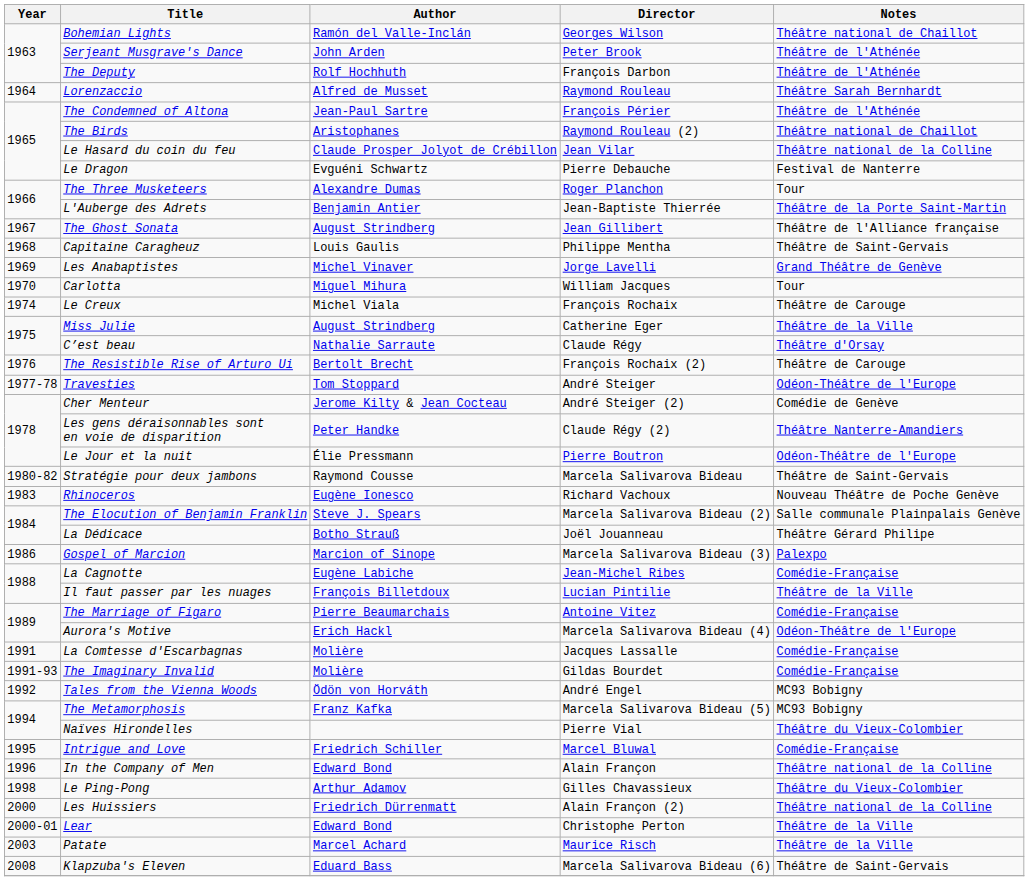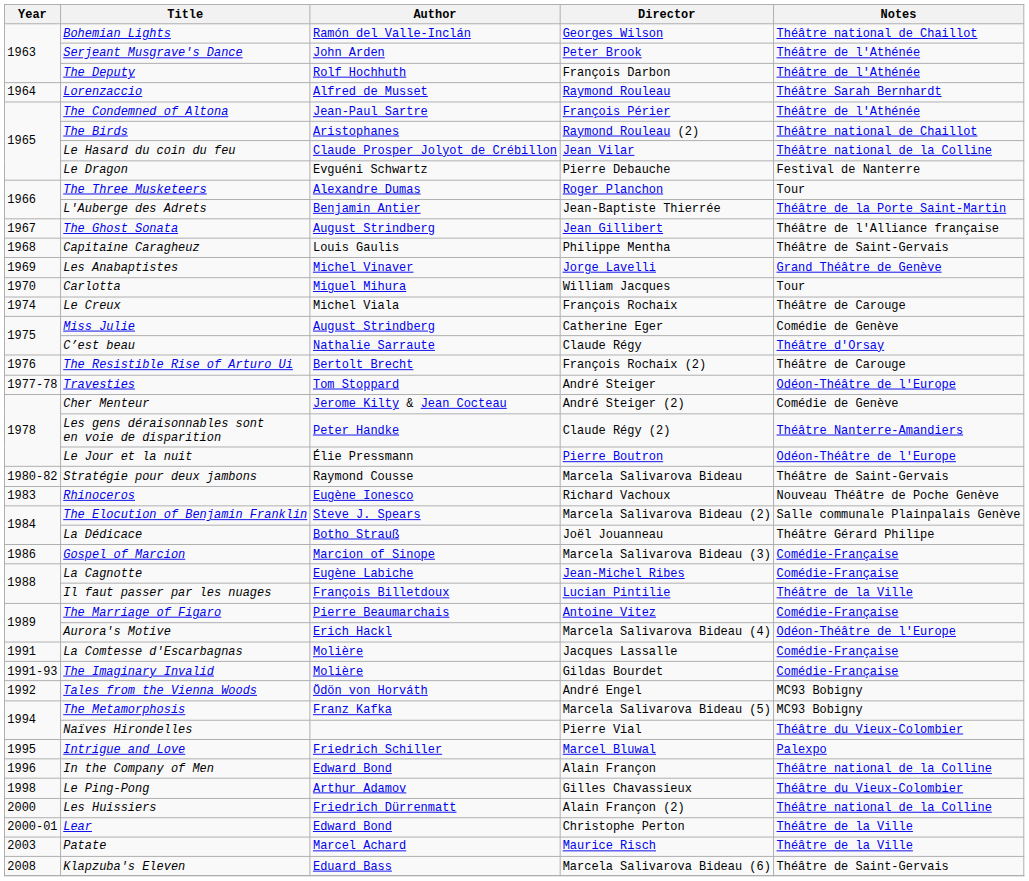 <table class="wikitable">
 <tr>
 <th>Year</th>
 <th>Title</th>
 <th>Author</th>
 <th>Director</th>
 <th>Notes</th>
 </tr>
 <tr>
 <td rowspan=3>1963</td>
 <td><em><a href='#'>Bohemian Lights</a></em></td>
 <td><a href='#'>Ramón del Valle-Inclán</a></td>
 <td><a href='#'>Georges Wilson</a></td>
 <td><a href='#'>Théâtre national de Chaillot</a></td>
 </tr>
 <tr>
 <td><em><a href='#'>Serjeant Musgrave's Dance</a></em></td>
 <td><a href='#'>John Arden</a></td>
 <td><a href='#'>Peter Brook</a></td>
 <td><a href='#'>Théâtre de l'Athénée</a></td>
 </tr>
 <tr>
 <td><em><a href='#'>The Deputy</a></em></td>
 <td><a href='#'>Rolf Hochhuth</a></td>
 <td>François Darbon</td>
 <td><a href='#'>Théâtre de l'Athénée</a></td>
 </tr>
 <tr>
 <td rowspan=1>1964</td>
 <td><em><a href='#'>Lorenzaccio</a></em></td>
 <td><a href='#'>Alfred de Musset</a></td>
 <td><a href='#'>Raymond Rouleau</a></td>
 <td><a href='#'>Théâtre Sarah Bernhardt</a></td>
 </tr>
 <tr>
 <td rowspan=4>1965</td>
 <td><em><a href='#'>The Condemned of Altona</a></em></td>
 <td><a href='#'>Jean-Paul Sartre</a></td>
 <td><a href='#'>François Périer</a></td>
 <td><a href='#'>Théâtre de l'Athénée</a></td>
 </tr>
 <tr>
 <td><em><a href='#'>The Birds</a></em></td>
 <td><a href='#'>Aristophanes</a></td>
 <td><a href='#'>Raymond Rouleau</a> (2)</td>
 <td><a href='#'>Théâtre national de Chaillot</a></td>
 </tr>
 <tr>
 <td><em>Le Hasard du coin du feu</em></td>
 <td><a href='#'>Claude Prosper Jolyot de Crébillon</a></td>
 <td><a href='#'>Jean Vilar</a></td>
 <td><a href='#'>Théâtre national de la Colline</a></td>
 </tr>
 <tr>
 <td><em>Le Dragon</em></td>
 <td>Evguéni Schwartz</td>
 <td>Pierre Debauche</td>
 <td>Festival de Nanterre</td>
 </tr>
 <tr>
 <td rowspan=2>1966</td>
 <td><em><a href='#'>The Three Musketeers</a></em></td>
 <td><a href='#'>Alexandre Dumas</a></td>
 <td><a href='#'>Roger Planchon</a></td>
 <td>Tour</td>
 </tr>
 <tr>
 <td><em>L'Auberge des Adrets</em></td>
 <td><a href='#'>Benjamin Antier</a></td>
 <td>Jean-Baptiste Thierrée</td>
 <td><a href='#'>Théâtre de la Porte Saint-Martin</a></td>
 </tr>
 <tr>
 <td rowspan=1>1967</td>
 <td><em><a href='#'>The Ghost Sonata</a></em></td>
 <td><a href='#'>August Strindberg</a></td>
 <td><a href='#'>Jean Gillibert</a></td>
 <td>Théâtre de l'Alliance française</td>
 </tr>
 <tr>
 <td rowspan=1>1968</td>
 <td><em>Capitaine Caragheuz</em></td>
 <td>Louis Gaulis</td>
 <td>Philippe Mentha</td>
 <td>Théâtre de Saint-Gervais</td>
 </tr>
 <tr>
 <td rowspan=1>1969</td>
 <td><em>Les Anabaptistes</em></td>
 <td><a href='#'>Michel Vinaver</a></td>
 <td><a href='#'>Jorge Lavelli</a></td>
 <td><a href='#'>Grand Théâtre de Genève</a></td>
 </tr>
 <tr>
 <td rowspan=1>1970</td>
 <td><em>Carlotta</em></td>
 <td><a href='#'>Miguel Mihura</a></td>
 <td>William Jacques</td>
 <td>Tour</td>
 </tr>
 <tr>
 <td rowspan=1>1974</td>
 <td><em>Le Creux</em></td>
 <td>Michel Viala</td>
 <td>François Rochaix</td>
 <td>Théâtre de Carouge</td>
 </tr>
 <tr>
 <td rowspan=2>1975</td>
 <td><em><a href='#'>Miss Julie</a></em></td>
 <td><a href='#'>August Strindberg</a></td>
 <td>Catherine Eger</td>
-<td><a href='#'>Théâtre de la Ville</a></td>
+<td>Comédie de Genève</td>
 </tr>
 <tr>
 <td><em>C’est beau</em></td>
 <td><a href='#'>Nathalie Sarraute</a></td>
 <td>Claude Régy</td>
 <td><a href='#'>Théâtre d'Orsay</a></td>
 </tr>
 <tr>
 <td rowspan=1>1976</td>
 <td><em><a href='#'>The Resistible Rise of Arturo Ui</a></em></td>
 <td><a href='#'>Bertolt Brecht</a></td>
 <td>François Rochaix (2)</td>
 <td>Théâtre de Carouge</td>
 </tr>
 <tr>
 <td rowspan=1>1977-78</td>
 <td><em><a href='#'>Travesties</a></em></td>
 <td><a href='#'>Tom Stoppard</a></td>
 <td>André Steiger</td>
 <td><a href='#'>Odéon-Théâtre de l'Europe</a></td>
 </tr>
 <tr>
 <td rowspan=3>1978</td>
 <td><em>Cher Menteur</em></td>
 <td><a href='#'>Jerome Kilty</a> & <a href='#'>Jean Cocteau</a></td>
 <td>André Steiger (2)</td>
 <td>Comédie de Genève</td>
 </tr>
 <tr>
 <td><em>Les gens déraisonnables sont<br> en voie de disparition</em></td>
 <td><a href='#'>Peter Handke</a></td>
 <td>Claude Régy (2)</td>
 <td><a href='#'>Théâtre Nanterre-Amandiers</a></td>
 </tr>
 <tr>
 <td><em>Le Jour et la nuit</em></td>
 <td>Élie Pressmann</td>
 <td><a href='#'>Pierre Boutron</a></td>
 <td><a href='#'>Odéon-Théâtre de l'Europe</a></td>
 </tr>
 <tr>
 <td rowspan=1>1980-82</td>
 <td><em>Stratégie pour deux jambons</em></td>
 <td>Raymond Cousse</td>
 <td>Marcela Salivarova Bideau</td>
 <td>Théâtre de Saint-Gervais</td>
 </tr>
 <tr>
 <td rowspan=1>1983</td>
 <td><em><a href='#'>Rhinoceros</a></em></td>
 <td><a href='#'>Eugène Ionesco</a></td>
 <td>Richard Vachoux</td>
 <td>Nouveau Théâtre de Poche Genève</td>
 </tr>
 <tr>
 <td rowspan=2>1984</td>
 <td><em><a href='#'>The Elocution of Benjamin Franklin</a></em></td>
 <td><a href='#'>Steve J. Spears</a></td>
 <td>Marcela Salivarova Bideau (2)</td>
 <td>Salle communale Plainpalais Genève</td>
 </tr>
 <tr>
 <td><em>La Dédicace</em></td>
 <td><a href='#'>Botho Strauß</a></td>
 <td>Joël Jouanneau</td>
 <td>Théâtre Gérard Philipe</td>
 </tr>
 <tr>
 <td rowspan=1>1986</td>
 <td><em><a href='#'>Gospel of Marcion</a></em></td>
 <td><a href='#'>Marcion of Sinope</a></td>
 <td>Marcela Salivarova Bideau (3)</td>
-<td><a href='#'>Palexpo</a></td>
+<td><a href='#'>Comédie-Française</a></td>
 </tr>
 <tr>
 <td rowspan=2>1988</td>
 <td><em>La Cagnotte</em></td>
 <td><a href='#'>Eugène Labiche</a></td>
 <td><a href='#'>Jean-Michel Ribes</a></td>
 <td><a href='#'>Comédie-Française</a></td>
 </tr>
 <tr>
 <td><em>Il faut passer par les nuages</em></td>
 <td><a href='#'>François Billetdoux</a></td>
 <td><a href='#'>Lucian Pintilie</a></td>
 <td><a href='#'>Théâtre de la Ville</a></td>
 </tr>
 <tr>
 <td rowspan=2>1989</td>
 <td><em><a href='#'>The Marriage of Figaro</a></em></td>
 <td><a href='#'>Pierre Beaumarchais</a></td>
 <td><a href='#'>Antoine Vitez</a></td>
 <td><a href='#'>Comédie-Française</a></td>
 </tr>
 <tr>
 <td><em>Aurora's Motive</em></td>
 <td><a href='#'>Erich Hackl</a></td>
 <td>Marcela Salivarova Bideau (4)</td>
 <td><a href='#'>Odéon-Théâtre de l'Europe</a></td>
 </tr>
 <tr>
 <td rowspan=1>1991</td>
 <td><em>La Comtesse d'Escarbagnas</em></td>
 <td><a href='#'>Molière</a></td>
 <td>Jacques Lassalle</td>
 <td><a href='#'>Comédie-Française</a></td>
 </tr>
 <tr>
 <td rowspan=1>1991-93</td>
 <td><em><a href='#'>The Imaginary Invalid</a></em></td>
 <td><a href='#'>Molière</a></td>
 <td>Gildas Bourdet</td>
 <td><a href='#'>Comédie-Française</a></td>
 </tr>
 <tr>
 <td rowspan=1>1992</td>
 <td><em><a href='#'>Tales from the Vienna Woods</a></em></td>
 <td><a href='#'>Ödön von Horváth</a></td>
 <td>André Engel</td>
 <td>MC93 Bobigny</td>
 </tr>
 <tr>
 <td rowspan=2>1994</td>
 <td><em><a href='#'>The Metamorphosis</a></em></td>
 <td><a href='#'>Franz Kafka</a></td>
 <td>Marcela Salivarova Bideau (5)</td>
 <td>MC93 Bobigny</td>
 </tr>
 <tr>
 <td><em>Naïves Hirondelles</em></td>
 <td></td>
 <td>Pierre Vial</td>
 <td><a href='#'>Théâtre du Vieux-Colombier</a></td>
 </tr>
 <tr>
 <td rowspan=1>1995</td>
 <td><em><a href='#'>Intrigue and Love</a></em></td>
 <td><a href='#'>Friedrich Schiller</a></td>
 <td><a href='#'>Marcel Bluwal</a></td>
-<td><a href='#'>Comédie-Française</a></td>
+<td><a href='#'>Palexpo</a></td>
 </tr>
 <tr>
 <td rowspan=1>1996</td>
 <td><em>In the Company of Men</em></td>
 <td><a href='#'>Edward Bond</a></td>
 <td>Alain Françon</td>
 <td><a href='#'>Théâtre national de la Colline</a></td>
 </tr>
 <tr>
 <td rowspan=1>1998</td>
 <td><em>Le Ping-Pong</em></td>
 <td><a href='#'>Arthur Adamov</a></td>
 <td>Gilles Chavassieux</td>
 <td><a href='#'>Théâtre du Vieux-Colombier</a></td>
 </tr>
 <tr>
 <td rowspan=1>2000</td>
 <td><em>Les Huissiers</em></td>
 <td><a href='#'>Friedrich Dürrenmatt</a></td>
 <td>Alain Françon (2)</td>
 <td><a href='#'>Théâtre national de la Colline</a></td>
 </tr>
 <tr>
 <td rowspan=1>2000-01</td>
 <td><em><a href='#'>Lear</a></em></td>
 <td><a href='#'>Edward Bond</a></td>
 <td>Christophe Perton</td>
 <td><a href='#'>Théâtre de la Ville</a></td>
 </tr>
 <tr>
 <td rowspan=1>2003</td>
 <td><em>Patate</em></td>
 <td><a href='#'>Marcel Achard</a></td>
 <td><a href='#'>Maurice Risch</a></td>
 <td><a href='#'>Théâtre de la Ville</a></td>
 </tr>
 <tr>
 <td rowspan=1>2008</td>
 <td><em>Klapzuba's Eleven</em></td>
 <td><a href='#'>Eduard Bass</a></td>
 <td>Marcela Salivarova Bideau (6)</td>
 <td>Théâtre de Saint-Gervais</td>
 </tr>
 <tr>
 </tr>
 </table>
